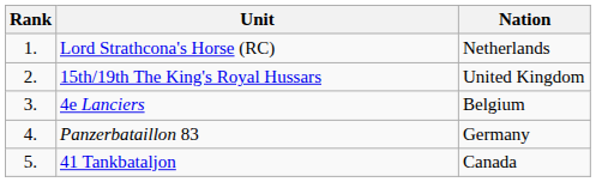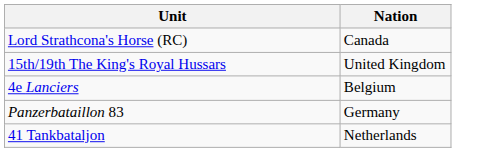 <table class="wikitable">
 <tr>
-<th>Rank</th>
 <th scope="col" style="width: 350px;">Unit</th>
 <th scope="col" style="width: 110px;">Nation</th>
 </tr>
 <tr>
-<td align="center">1.</td>
 <td><a href='#'>Lord Strathcona's Horse</a> (RC)</td>
-<td>Netherlands</td>
+<td>Canada</td>
 </tr>
 <tr>
-<td align="center">2.</td>
 <td><a href='#'>15th/19th The King's Royal Hussars</a></td>
 <td>United Kingdom</td>
 </tr>
 <tr>
-<td align="center">3.</td>
 <td><a href='#'>4e <em>Lanciers</em></a></td>
 <td>Belgium</td>
 </tr>
 <tr>
-<td align="center">4.</td>
 <td><em>Panzerbataillon</em> 83</td>
 <td>Germany</td>
 </tr>
 <tr>
-<td align="center">5.</td>
 <td><a href='#'>41 Tankbataljon</a></td>
-<td>Canada</td>
+<td>Netherlands</td>
 </tr>
 </table>
